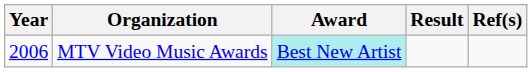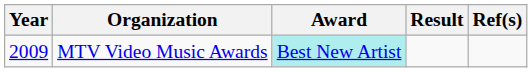 <table class="wikitable plainrowheaders">
 <tr align=center>
 <th scope="col">Year</th>
 <th scope="col">Organization</th>
 <th scope="col">Award</th>
 <th scope="col">Result</th>
 <th scope="col">Ref(s)</th>
 </tr>
 <tr>
-<td><a href='#'>2006</a></td>
+<td><a href='#'>2009</a></td>
 <td><a href='#'>MTV Video Music Awards</a></td>
 <td style="background: paleturquoise;"><a href='#'>Best New Artist</a></td>
 <td></td>
 <td style="text-align:center;"></td>
 </tr>
 </table>
